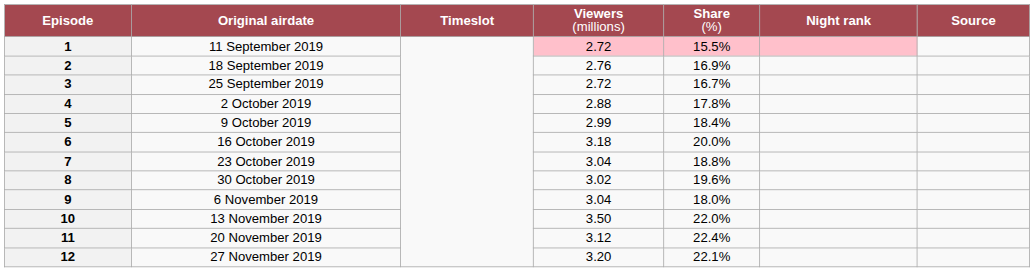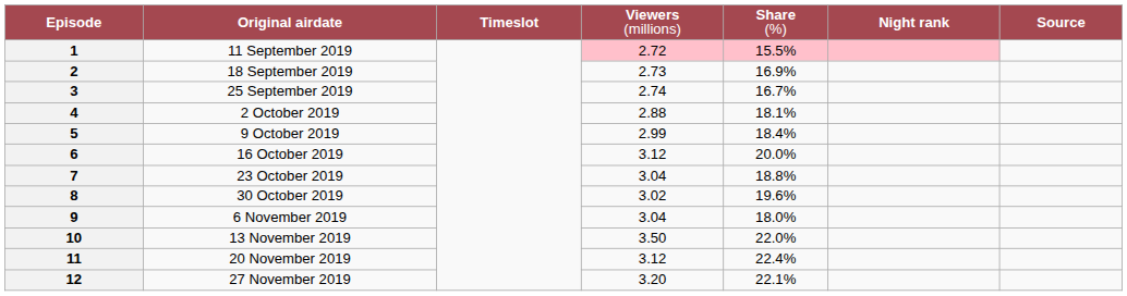 <table class="wikitable plainrowheaders" style="text-align:center; line-height:16px; width:99%">
 <tr style="background:#A44850;color:white"|>
 <td><strong>Episode</strong></td>
 <td><strong>Original airdate</strong></td>
 <td><strong>Timeslot</strong></td>
 <td><strong>Viewers</strong><br>(millions)</td>
 <td><strong>Share</strong><br>(%)</td>
 <td><strong>Night rank</strong></td>
 <td><strong>Source</strong></td>
 </tr>
 <tr>
 <th>1</th>
 <td>11 September 2019</td>
 <td rowspan=13></td>
 <td bgcolor=#FFC0CB>2.72</td>
 <td bgcolor=#FFC0CB>15.5%</td>
 <td bgcolor=#FFC0CB></td>
 <td></td>
 </tr>
 <tr>
 <th>2</th>
 <td>18 September 2019</td>
-<td>2.76</td>
+<td>2.73</td>
 <td>16.9%</td>
 <td></td>
 <td></td>
 </tr>
 <tr>
 <th>3</th>
 <td>25 September 2019</td>
-<td>2.72</td>
+<td>2.74</td>
 <td>16.7%</td>
 <td></td>
 <td></td>
 </tr>
 <tr>
 <th>4</th>
 <td>2 October 2019</td>
 <td>2.88</td>
-<td>17.8%</td>
+<td>18.1%</td>
 <td></td>
 <td></td>
 </tr>
 <tr>
 <th>5</th>
 <td>9 October 2019</td>
 <td>2.99</td>
 <td>18.4%</td>
 <td></td>
 <td></td>
 </tr>
 <tr>
 <th>6</th>
 <td>16 October 2019</td>
-<td>3.18</td>
+<td>3.12</td>
 <td>20.0%</td>
 <td></td>
 <td></td>
 </tr>
 <tr>
 <th>7</th>
 <td>23 October 2019</td>
 <td>3.04</td>
 <td>18.8%</td>
 <td></td>
 <td></td>
 </tr>
 <tr>
 <th>8</th>
 <td>30 October 2019</td>
 <td>3.02</td>
 <td>19.6%</td>
 <td></td>
 <td></td>
 </tr>
 <tr>
 <th>9</th>
 <td>6 November 2019</td>
 <td>3.04</td>
 <td>18.0%</td>
 <td></td>
 <td></td>
 </tr>
 <tr>
 <th>10</th>
 <td>13 November 2019</td>
 <td>3.50</td>
 <td>22.0%</td>
 <td></td>
 <td></td>
 </tr>
 <tr>
 <th>11</th>
 <td>20 November 2019</td>
 <td>3.12</td>
 <td>22.4%</td>
 <td></td>
 <td></td>
 </tr>
 <tr>
 <th>12</th>
 <td>27 November 2019</td>
 <td>3.20</td>
 <td>22.1%</td>
 <td></td>
 <td></td>
 </tr>
 </table>
